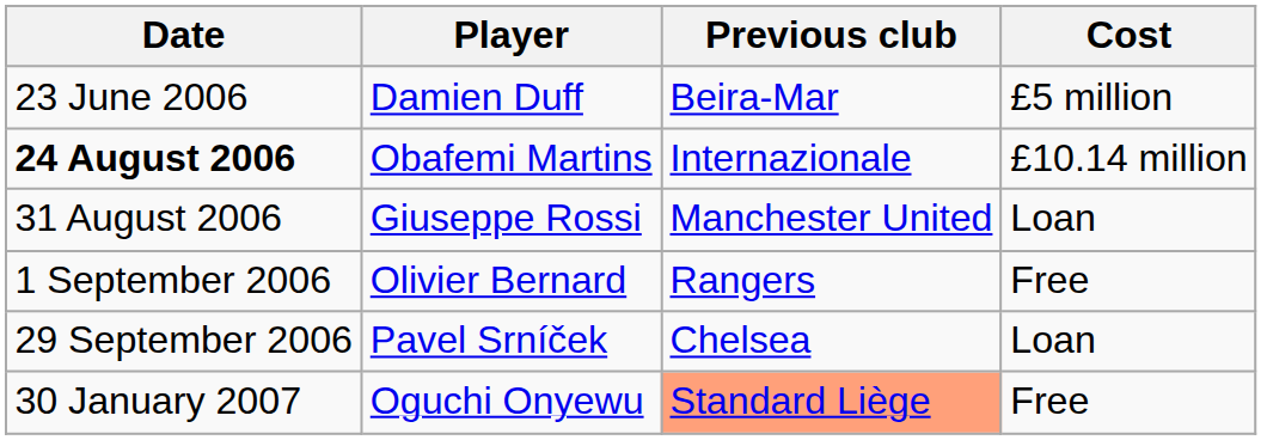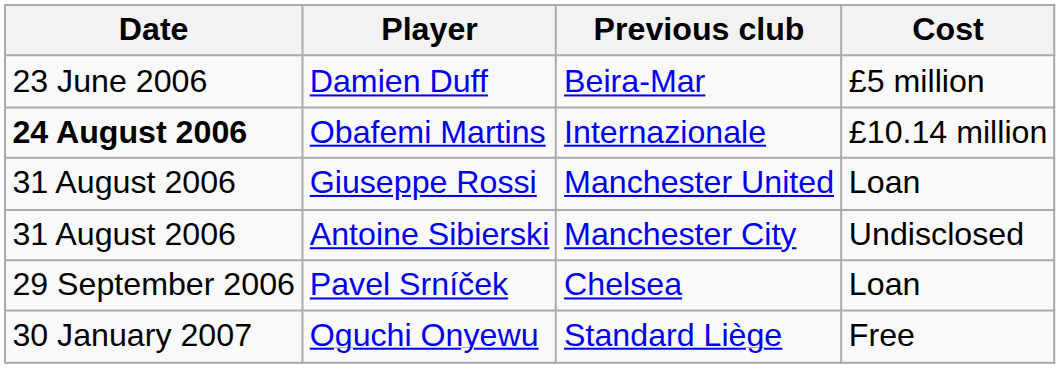 <table class="wikitable">
 <tr>
 <th scope=col>Date</th>
 <th scope=col>Player</th>
 <th scope=col>Previous club</th>
 <th scope=col>Cost</th>
 </tr>
 <tr>
 <td>23 June 2006</td>
 <td> <a href='#'>Damien Duff</a></td>
 <td> <a href='#'>Beira-Mar</a></td>
 <td>£5 million</td>
 </tr>
 <tr>
 <td><strong>24 August 2006</strong></td>
 <td> <a href='#'>Obafemi Martins</a></td>
 <td> <a href='#'>Internazionale</a></td>
 <td>£10.14 million</td>
 </tr>
 <tr>
 <td>31 August 2006</td>
 <td> <a href='#'>Giuseppe Rossi</a></td>
 <td> <a href='#'>Manchester United</a></td>
 <td>Loan</td>
 </tr>
 <tr>
-<td>1 September 2006</td>
-<td> <a href='#'>Olivier Bernard</a></td>
-<td> <a href='#'>Rangers</a></td>
-<td>Free</td>
+<td>31 August 2006</td>
+<td> <a href='#'>Antoine Sibierski</a></td>
+<td> <a href='#'>Manchester City</a></td>
+<td>Undisclosed</td>
 </tr>
 <tr>
 <td>29 September 2006</td>
 <td> <a href='#'>Pavel Srníček</a></td>
 <td> <a href='#'>Chelsea</a></td>
 <td>Loan</td>
 </tr>
 <tr>
 <td>30 January 2007</td>
 <td> <a href='#'>Oguchi Onyewu</a></td>
-<td style="background: lightsalmon;"> <a href='#'>Standard Liège</a></td>
+<td> <a href='#'>Standard Liège</a></td>
 <td>Free</td>
 </tr>
 </table>
